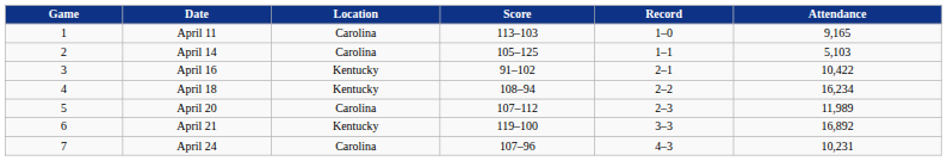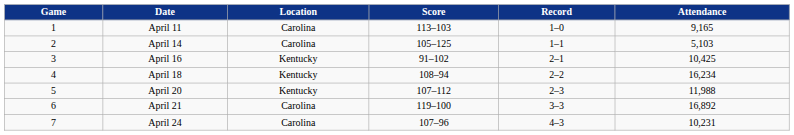 <table class="wikitable" style="width:80%;">
 <tr style="text-align:center; background:#0E3386; color:#FFFFFF;">
 <td><strong>Game</strong></td>
 <td><strong>Date</strong></td>
 <td><strong>Location</strong></td>
 <td><strong>Score</strong></td>
 <td><strong>Record</strong></td>
 <td><strong>Attendance</strong></td>
 </tr>
 <tr style="text-align:center;" bgcolor="">
 <td>1</td>
 <td>April 11</td>
 <td>Carolina</td>
 <td>113–103</td>
 <td>1–0</td>
 <td>9,165</td>
 </tr>
 <tr style="text-align:center;" bgcolor="">
 <td>2</td>
 <td>April 14</td>
 <td>Carolina</td>
 <td>105–125</td>
 <td>1–1</td>
 <td>5,103</td>
 </tr>
 <tr style="text-align:center;" bgcolor="">
 <td>3</td>
 <td>April 16</td>
 <td>Kentucky</td>
 <td>91–102</td>
 <td>2–1</td>
-<td>10,422</td>
+<td>10,425</td>
 </tr>
 <tr style="text-align:center;" bgcolor="">
 <td>4</td>
 <td>April 18</td>
 <td>Kentucky</td>
 <td>108–94</td>
 <td>2–2</td>
 <td>16,234</td>
 </tr>
 <tr style="text-align:center;" bgcolor="">
 <td>5</td>
 <td>April 20</td>
-<td>Carolina</td>
+<td>Kentucky</td>
 <td>107–112</td>
 <td>2–3</td>
-<td>11,989</td>
+<td>11,988</td>
 </tr>
 <tr style="text-align:center;" bgcolor="">
 <td>6</td>
 <td>April 21</td>
-<td>Kentucky</td>
+<td>Carolina</td>
 <td>119–100</td>
 <td>3–3</td>
 <td>16,892</td>
 </tr>
 <tr style="text-align:center;" bgcolor="">
 <td>7</td>
 <td>April 24</td>
 <td>Carolina</td>
 <td>107–96</td>
 <td>4–3</td>
 <td>10,231</td>
 </tr>
 </table>
